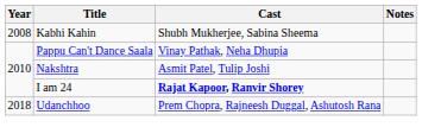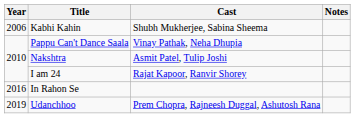 <table class="wikitable">
 <tr>
 <th>Year</th>
 <th>Title</th>
 <th>Cast</th>
 <th>Notes</th>
 </tr>
 <tr>
-<td>2008</td>
+<td>2006</td>
 <td>Kabhi Kahin</td>
 <td>Shubh Mukherjee, Sabina Sheema</td>
 <td></td>
 </tr>
 <tr>
 <td rowspan="3">2010</td>
 <td><a href='#'>Pappu Can't Dance Saala</a></td>
 <td><a href='#'>Vinay Pathak</a>, <a href='#'>Neha Dhupia</a></td>
 <td></td>
 </tr>
 <tr>
 <td><a href='#'>Nakshtra</a></td>
 <td><a href='#'>Asmit Patel</a>, <a href='#'>Tulip Joshi</a></td>
 <td></td>
 </tr>
 <tr>
 <td>I am 24</td>
-<td><strong><a href='#'>Rajat Kapoor</a>, <a href='#'>Ranvir Shorey</a></strong></td>
+<td><a href='#'>Rajat Kapoor</a>, <a href='#'>Ranvir Shorey</a></td>
 <td></td>
 </tr>
 <tr>
-<td>2018</td>
+<td>2016</td>
+<td>In Rahon Se</td>
+<td></td>
+<td></td>
+</tr>
+<tr>
+<td>2019</td>
 <td><a href='#'>Udanchhoo</a></td>
 <td><a href='#'>Prem Chopra</a>, <a href='#'>Rajneesh Duggal</a>, <a href='#'>Ashutosh Rana</a></td>
 <td></td>
 </tr>
 </table>
